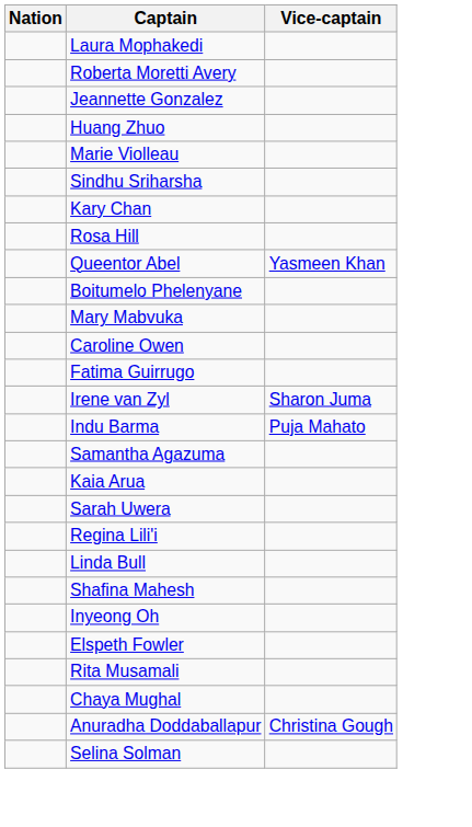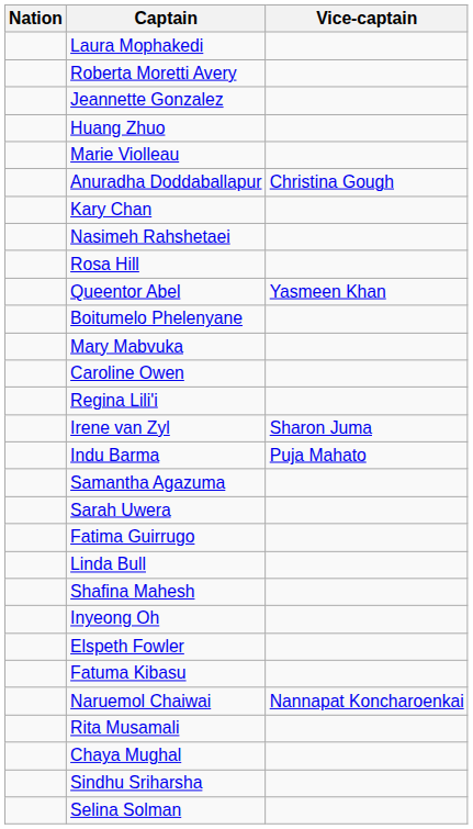 <table class="wikitable" style="text-align:left">
 <tr>
 <th>Nation</th>
 <th>Captain</th>
 <th>Vice-captain</th>
 </tr>
 <tr>
 <td></td>
 <td><a href='#'>Laura Mophakedi</a></td>
 <td></td>
 </tr>
 <tr>
 <td></td>
 <td><a href='#'>Roberta Moretti Avery</a></td>
 <td></td>
 </tr>
 <tr>
 <td></td>
 <td><a href='#'>Jeannette Gonzalez</a></td>
 <td></td>
 </tr>
 <tr>
 <td></td>
 <td><a href='#'>Huang Zhuo</a></td>
 <td></td>
 </tr>
 <tr>
 <td></td>
 <td><a href='#'>Marie Violleau</a></td>
 <td></td>
 </tr>
 <tr>
 <td></td>
-<td><a href='#'>Sindhu Sriharsha</a></td>
+<td><a href='#'>Anuradha Doddaballapur</a></td>
+<td><a href='#'>Christina Gough</a></td>
+</tr>
+<tr>
+<td></td>
+<td><a href='#'>Kary Chan</a></td>
 <td></td>
 </tr>
 <tr>
 <td></td>
-<td><a href='#'>Kary Chan</a></td>
+<td><a href='#'>Nasimeh Rahshetaei</a></td>
 <td></td>
 </tr>
 <tr>
 <td></td>
 <td><a href='#'>Rosa Hill</a></td>
 <td></td>
 </tr>
 <tr>
 <td></td>
 <td><a href='#'>Queentor Abel</a></td>
 <td><a href='#'>Yasmeen Khan</a></td>
 </tr>
 <tr>
 <td></td>
 <td><a href='#'>Boitumelo Phelenyane</a></td>
 <td></td>
 </tr>
 <tr>
 <td></td>
 <td><a href='#'>Mary Mabvuka</a></td>
 <td></td>
 </tr>
 <tr>
 <td></td>
 <td><a href='#'>Caroline Owen</a></td>
 <td></td>
 </tr>
 <tr>
 <td></td>
-<td><a href='#'>Fatima Guirrugo</a></td>
+<td><a href='#'>Regina Lili'i</a></td>
 <td></td>
 </tr>
 <tr>
 <td></td>
 <td><a href='#'>Irene van Zyl</a></td>
 <td><a href='#'>Sharon Juma</a></td>
 </tr>
 <tr>
 <td></td>
 <td><a href='#'>Indu Barma</a></td>
 <td><a href='#'>Puja Mahato</a></td>
 </tr>
 <tr>
 <td></td>
 <td><a href='#'>Samantha Agazuma</a></td>
 <td></td>
 </tr>
 <tr>
 <td></td>
-<td><a href='#'>Kaia Arua</a></td>
-<td></td>
-</tr>
-<tr>
-<td></td>
 <td><a href='#'>Sarah Uwera</a></td>
 <td></td>
 </tr>
 <tr>
 <td></td>
-<td><a href='#'>Regina Lili'i</a></td>
+<td><a href='#'>Fatima Guirrugo</a></td>
 <td></td>
 </tr>
 <tr>
 <td></td>
 <td><a href='#'>Linda Bull</a></td>
 <td></td>
 </tr>
 <tr>
 <td></td>
 <td><a href='#'>Shafina Mahesh</a></td>
 <td></td>
 </tr>
 <tr>
 <td></td>
 <td><a href='#'>Inyeong Oh</a></td>
 <td></td>
 </tr>
 <tr>
 <td></td>
 <td><a href='#'>Elspeth Fowler</a></td>
 <td></td>
 </tr>
 <tr>
 <td></td>
+<td><a href='#'>Fatuma Kibasu</a></td>
+<td></td>
+</tr>
+<tr>
+<td></td>
+<td><a href='#'>Naruemol Chaiwai</a></td>
+<td><a href='#'>Nannapat Koncharoenkai</a></td>
+</tr>
+<tr>
+<td></td>
 <td><a href='#'>Rita Musamali</a></td>
 <td></td>
 </tr>
 <tr>
 <td></td>
 <td><a href='#'>Chaya Mughal</a></td>
 <td></td>
 </tr>
 <tr>
 <td></td>
-<td><a href='#'>Anuradha Doddaballapur</a></td>
-<td><a href='#'>Christina Gough</a></td>
+<td><a href='#'>Sindhu Sriharsha</a></td>
+<td></td>
 </tr>
 <tr>
 <td></td>
 <td><a href='#'>Selina Solman</a></td>
 <td></td>
 </tr>
 </table>
